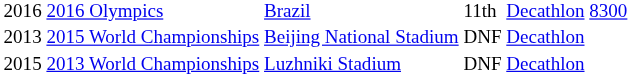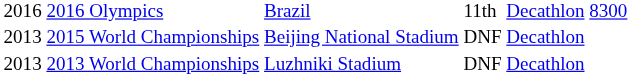 <table>
 <tr>
 <td>2016</td>
 <td><a href='#'>2016 Olympics</a></td>
 <td><a href='#'>Brazil</a></td>
 <td>11th</td>
 <td><a href='#'>Decathlon</a></td>
 <td><a href='#'>8300</a></td>
 </tr>
 <tr>
 <td>2013</td>
 <td><a href='#'>2015 World Championships</a></td>
 <td><a href='#'>Beijing National Stadium</a></td>
 <td>DNF</td>
 <td><a href='#'>Decathlon</a></td>
 <td></td>
 </tr>
 <tr>
-<td>2015</td>
+<td>2013</td>
 <td><a href='#'>2013 World Championships</a></td>
 <td><a href='#'>Luzhniki Stadium</a></td>
 <td>DNF</td>
 <td><a href='#'>Decathlon</a></td>
 <td></td>
 </tr>
 </table>
